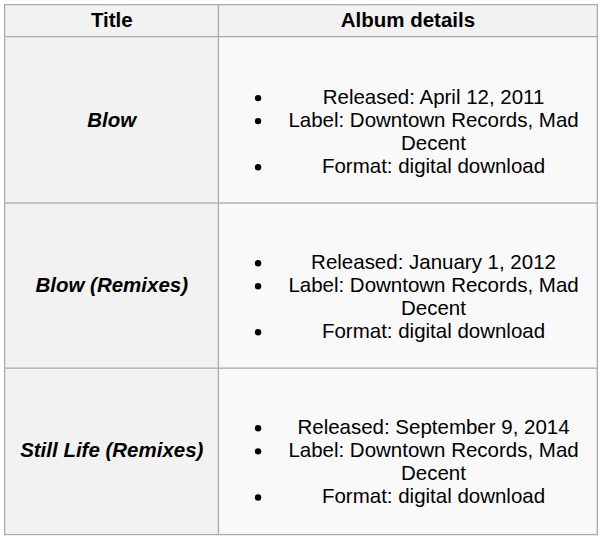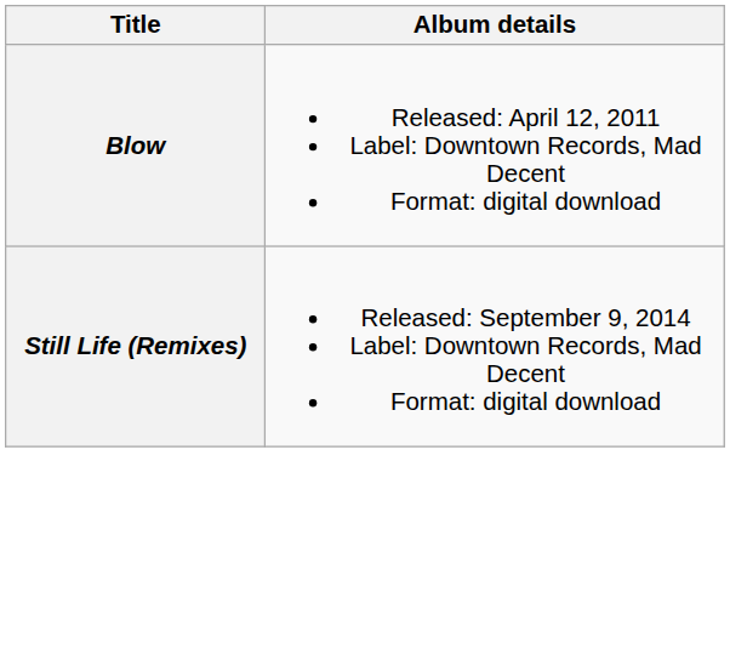 <table class="wikitable plainrowheaders" style="text-align:center">
 <tr>
 <th scope="col" style="width:10em;">Title</th>
 <th scope="col" style="width:18em;">Album details</th>
 </tr>
 <tr>
 <th scope="row"><em>Blow</em></th>
 <td><br><ul><li>Released: April 12, 2011</li><li>Label: Downtown Records, Mad Decent</li><li>Format: digital download</li></ul></td>
 </tr>
 <tr>
-<th scope="row"><em>Blow (Remixes)</em></th>
-<td><br><ul><li>Released: January 1, 2012</li><li>Label: Downtown Records, Mad Decent</li><li>Format: digital download</li></ul></td>
-</tr>
-<tr>
 <th scope="row"><em>Still Life (Remixes)</em></th>
 <td><br><ul><li>Released: September 9, 2014</li><li>Label: Downtown Records, Mad Decent</li><li>Format: digital download</li></ul></td>
 </tr>
 </table>
